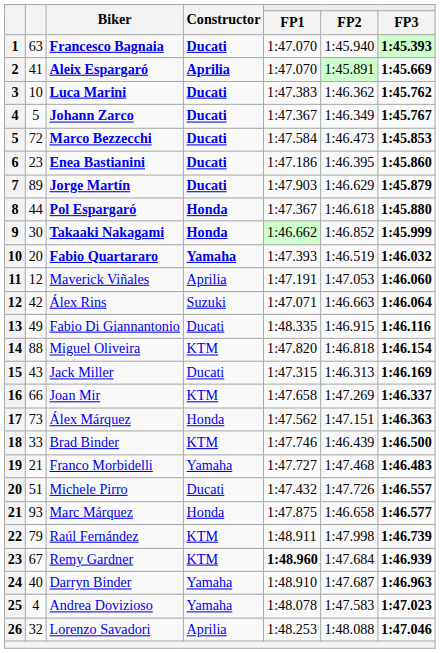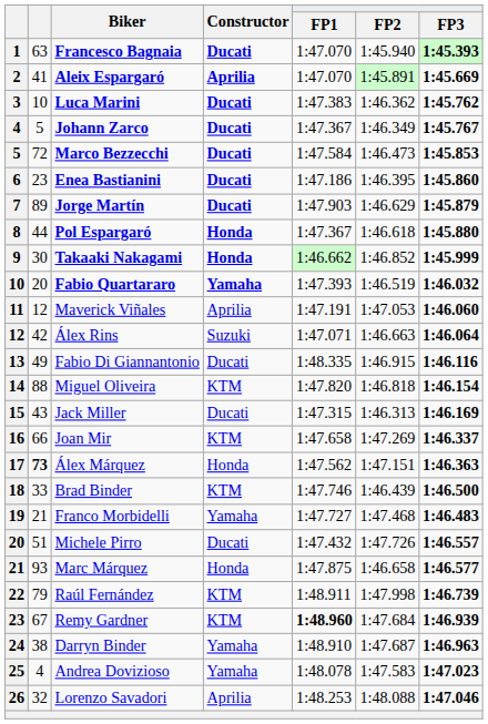 <table class="wikitable sortable" style="font-size: 85%;">
 <tr>
 <th rowspan="2"></th>
 <th rowspan="2"></th>
 <th rowspan="2">Biker</th>
 <th rowspan="2">Constructor</th>
 <th colspan="3" style="background:#eaecf0; text-align:center;"></th>
 </tr>
 <tr>
 <th scope="col">FP1</th>
 <th scope="col">FP2</th>
 <th scope="col">FP3</th>
 </tr>
 <tr>
 <th scope="row">1</th>
 <td align="center">63</td>
 <td><strong> <a href='#'>Francesco Bagnaia</a></strong></td>
 <td><strong><a href='#'>Ducati</a></strong></td>
 <td>1:47.070</td>
 <td>1:45.940</td>
 <td style="background:#ccffcc;"><strong>1:45.393</strong></td>
 </tr>
 <tr>
 <th scope="row">2</th>
 <td align="center">41</td>
 <td><strong> <a href='#'>Aleix Espargaró</a></strong></td>
 <td><strong><a href='#'>Aprilia</a></strong></td>
 <td>1:47.070</td>
 <td style="background:#ccffcc;">1:45.891</td>
 <td><strong>1:45.669</strong></td>
 </tr>
 <tr>
 <th scope="row">3</th>
 <td align="center">10</td>
 <td><strong> <a href='#'>Luca Marini</a></strong></td>
 <td><strong><a href='#'>Ducati</a></strong></td>
 <td>1:47.383</td>
 <td>1:46.362</td>
 <td><strong>1:45.762</strong></td>
 </tr>
 <tr>
 <th scope="row">4</th>
 <td align="center">5</td>
 <td><strong> <a href='#'>Johann Zarco</a></strong></td>
 <td><strong><a href='#'>Ducati</a></strong></td>
 <td>1:47.367</td>
 <td>1:46.349</td>
 <td><strong>1:45.767</strong></td>
 </tr>
 <tr>
 <th scope="row">5</th>
 <td align="center">72</td>
 <td><strong> <a href='#'>Marco Bezzecchi</a></strong></td>
 <td><strong><a href='#'>Ducati</a></strong></td>
 <td>1:47.584</td>
 <td>1:46.473</td>
 <td><strong>1:45.853</strong></td>
 </tr>
 <tr>
 <th scope="row">6</th>
 <td align="center">23</td>
 <td><strong> <a href='#'>Enea Bastianini</a></strong></td>
 <td><strong><a href='#'>Ducati</a></strong></td>
 <td>1:47.186</td>
 <td>1:46.395</td>
 <td><strong>1:45.860</strong></td>
 </tr>
 <tr>
 <th scope="row">7</th>
 <td align="center">89</td>
 <td><strong> <a href='#'>Jorge Martín</a></strong></td>
 <td><strong><a href='#'>Ducati</a></strong></td>
 <td>1:47.903</td>
 <td>1:46.629</td>
 <td><strong>1:45.879</strong></td>
 </tr>
 <tr>
 <th scope="row">8</th>
 <td align="center">44</td>
 <td><strong> <a href='#'>Pol Espargaró</a></strong></td>
 <td><strong><a href='#'>Honda</a></strong></td>
 <td>1:47.367</td>
 <td>1:46.618</td>
 <td><strong>1:45.880</strong></td>
 </tr>
 <tr>
 <th scope="row">9</th>
 <td align="center">30</td>
 <td><strong> <a href='#'>Takaaki Nakagami</a></strong></td>
 <td><strong><a href='#'>Honda</a></strong></td>
 <td style="background:#ccffcc;">1:46.662</td>
 <td>1:46.852</td>
 <td><strong>1:45.999</strong></td>
 </tr>
 <tr>
 <th scope="row">10</th>
 <td align="center">20</td>
 <td><strong> <a href='#'>Fabio Quartararo</a></strong></td>
 <td><strong><a href='#'>Yamaha</a></strong></td>
 <td>1:47.393</td>
 <td>1:46.519</td>
 <td><strong>1:46.032</strong></td>
 </tr>
 <tr>
 <th scope="row">11</th>
 <td align="center">12</td>
 <td> <a href='#'>Maverick Viñales</a></td>
 <td><a href='#'>Aprilia</a></td>
 <td>1:47.191</td>
 <td>1:47.053</td>
 <td><strong>1:46.060</strong></td>
 </tr>
 <tr>
 <th scope="row">12</th>
 <td align="center">42</td>
 <td> <a href='#'>Álex Rins</a></td>
 <td><a href='#'>Suzuki</a></td>
 <td>1:47.071</td>
 <td>1:46.663</td>
 <td><strong>1:46.064</strong></td>
 </tr>
 <tr>
 <th scope="row">13</th>
 <td align="center">49</td>
 <td> <a href='#'>Fabio Di Giannantonio</a></td>
 <td><a href='#'>Ducati</a></td>
 <td>1:48.335</td>
 <td>1:46.915</td>
 <td><strong>1:46.116</strong></td>
 </tr>
 <tr>
 <th scope="row">14</th>
 <td align="center">88</td>
 <td> <a href='#'>Miguel Oliveira</a></td>
 <td><a href='#'>KTM</a></td>
 <td>1:47.820</td>
 <td>1:46.818</td>
 <td><strong>1:46.154</strong></td>
 </tr>
 <tr>
 <th scope="row">15</th>
 <td align="center">43</td>
 <td> <a href='#'>Jack Miller</a></td>
 <td><a href='#'>Ducati</a></td>
 <td>1:47.315</td>
 <td>1:46.313</td>
 <td><strong>1:46.169</strong></td>
 </tr>
 <tr>
 <th scope="row">16</th>
 <td align="center">66</td>
 <td> <a href='#'>Joan Mir</a></td>
 <td><a href='#'>KTM</a></td>
 <td>1:47.658</td>
 <td>1:47.269</td>
 <td><strong>1:46.337</strong></td>
 </tr>
 <tr>
 <th scope="row">17</th>
-<td align="center">73</td>
+<td align="center"><strong>73</strong></td>
 <td> <a href='#'>Álex Márquez</a></td>
 <td><a href='#'>Honda</a></td>
 <td>1:47.562</td>
 <td>1:47.151</td>
 <td><strong>1:46.363</strong></td>
 </tr>
 <tr>
 <th scope="row">18</th>
 <td align="center">33</td>
 <td> <a href='#'>Brad Binder</a></td>
 <td><a href='#'>KTM</a></td>
 <td>1:47.746</td>
 <td>1:46.439</td>
 <td><strong>1:46.500</strong></td>
 </tr>
 <tr>
 <th scope="row">19</th>
 <td align="center">21</td>
 <td> <a href='#'>Franco Morbidelli</a></td>
 <td><a href='#'>Yamaha</a></td>
 <td>1:47.727</td>
 <td>1:47.468</td>
 <td><strong>1:46.483</strong></td>
 </tr>
 <tr>
 <th scope="row">20</th>
 <td align="center">51</td>
 <td> <a href='#'>Michele Pirro</a></td>
 <td><a href='#'>Ducati</a></td>
 <td>1:47.432</td>
 <td>1:47.726</td>
 <td><strong>1:46.557</strong></td>
 </tr>
 <tr>
 <th scope="row">21</th>
 <td align="center">93</td>
 <td> <a href='#'>Marc Márquez</a></td>
 <td><a href='#'>Honda</a></td>
 <td>1:47.875</td>
 <td>1:46.658</td>
 <td><strong>1:46.577</strong></td>
 </tr>
 <tr>
 <th scope="row">22</th>
 <td align="center">79</td>
 <td> <a href='#'>Raúl Fernández</a></td>
 <td><a href='#'>KTM</a></td>
 <td>1:48.911</td>
 <td>1:47.998</td>
 <td><strong>1:46.739</strong></td>
 </tr>
 <tr>
 <th scope="row">23</th>
 <td align="center">67</td>
 <td> <a href='#'>Remy Gardner</a></td>
 <td><a href='#'>KTM</a></td>
 <td><strong>1:48.960</strong></td>
 <td>1:47.684</td>
 <td><strong>1:46.939</strong></td>
 </tr>
 <tr>
 <th scope="row">24</th>
-<td align="center">40</td>
+<td align="center">38</td>
 <td> <a href='#'>Darryn Binder</a></td>
 <td><a href='#'>Yamaha</a></td>
 <td>1:48.910</td>
 <td>1:47.687</td>
 <td><strong>1:46.963</strong></td>
 </tr>
 <tr>
 <th scope="row">25</th>
 <td align="center">4</td>
 <td> <a href='#'>Andrea Dovizioso</a></td>
 <td><a href='#'>Yamaha</a></td>
 <td>1:48.078</td>
 <td>1:47.583</td>
 <td><strong>1:47.023</strong></td>
 </tr>
 <tr>
 <th scope="row">26</th>
 <td align="center">32</td>
 <td> <a href='#'>Lorenzo Savadori</a></td>
 <td><a href='#'>Aprilia</a></td>
 <td>1:48.253</td>
 <td>1:48.088</td>
 <td><strong>1:47.046</strong></td>
 </tr>
 <tr>
 <th colspan="7"></th>
 </tr>
 </table>
